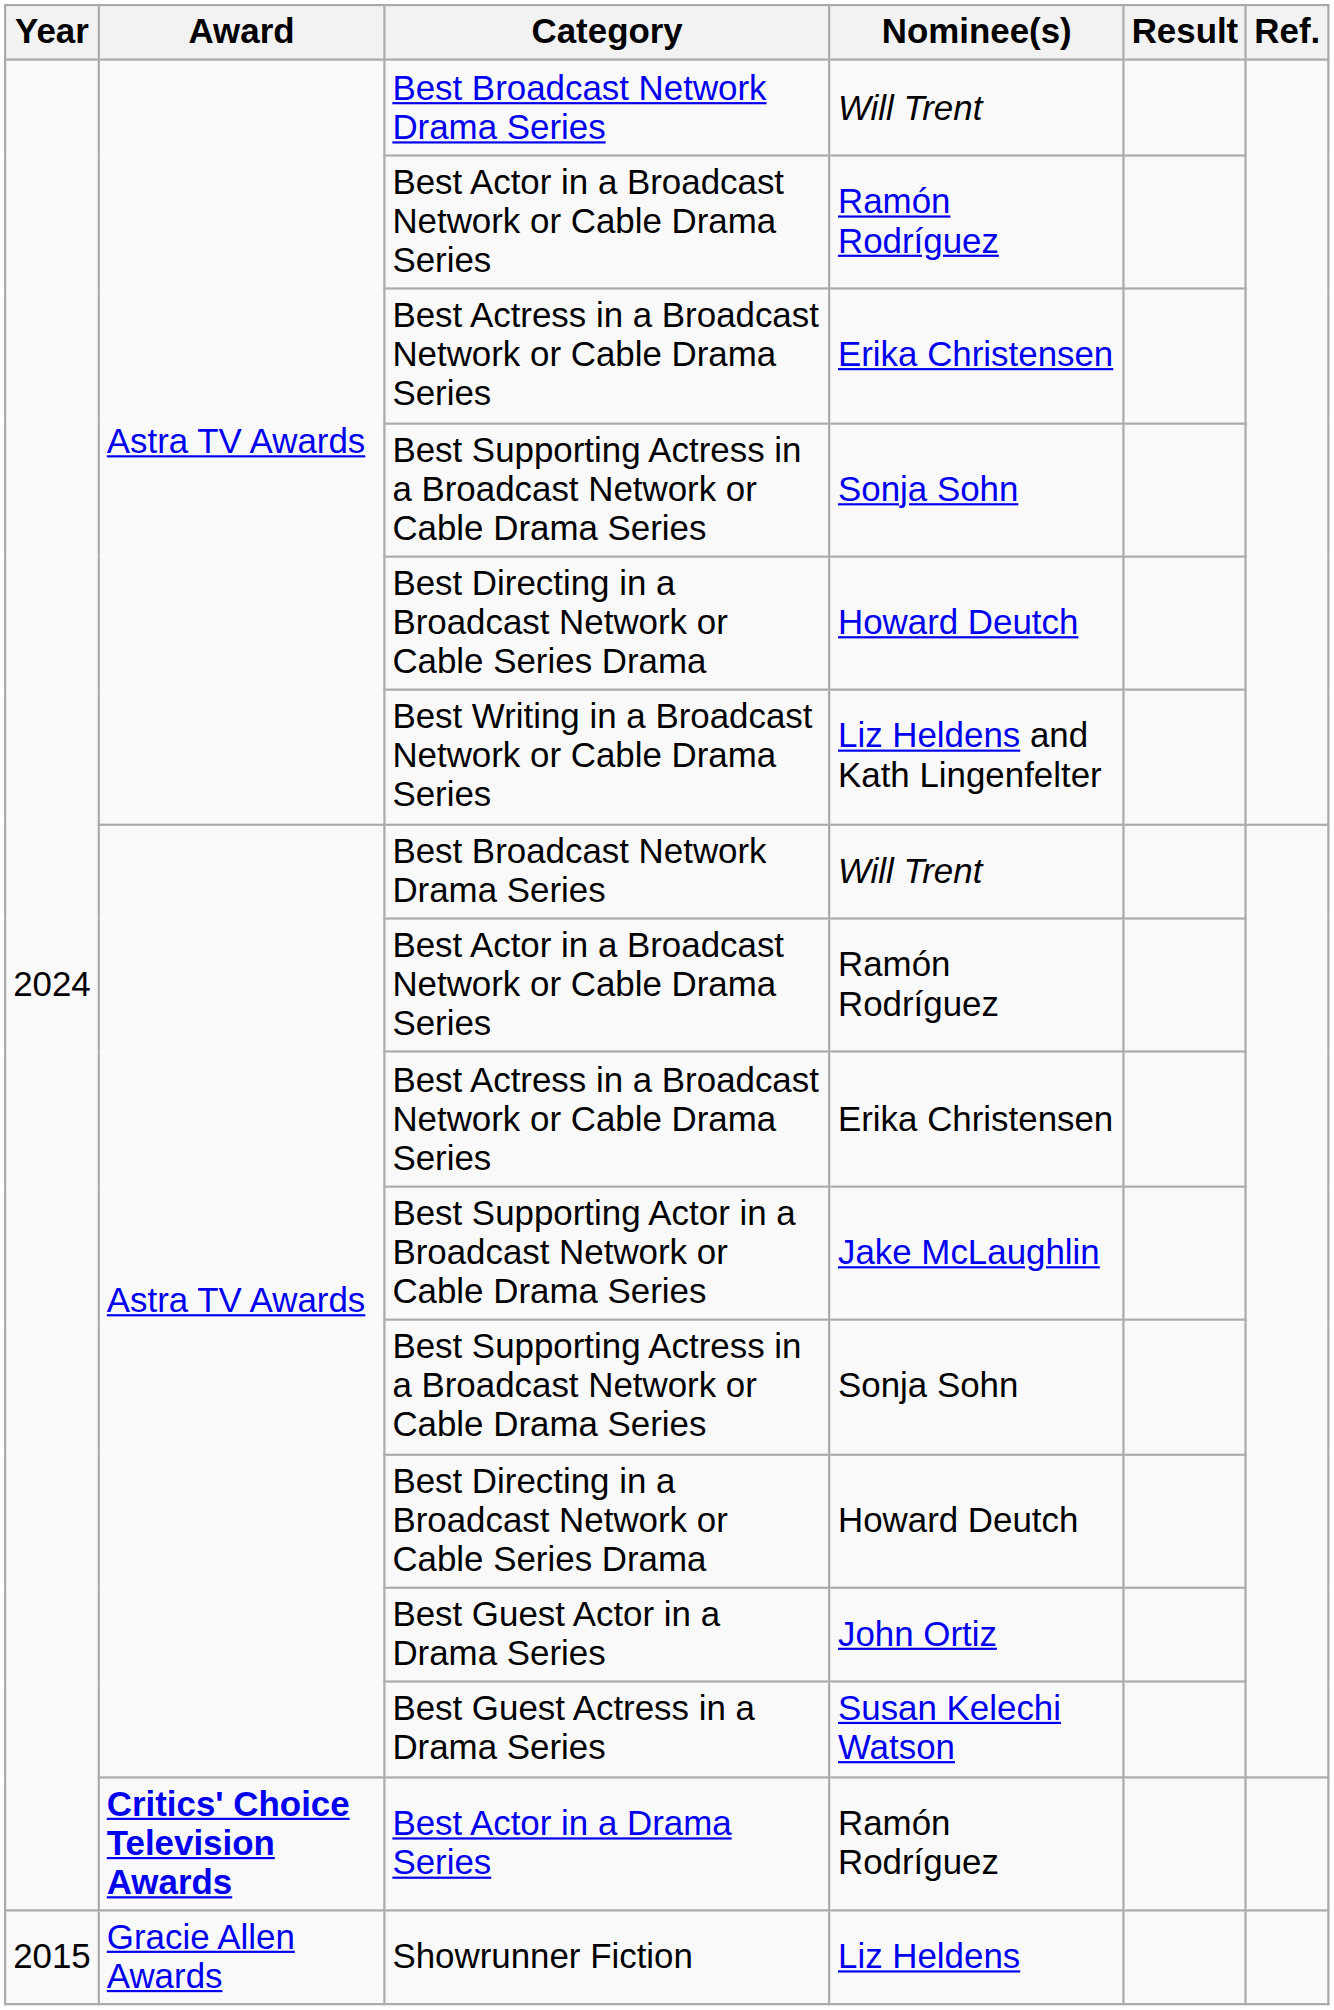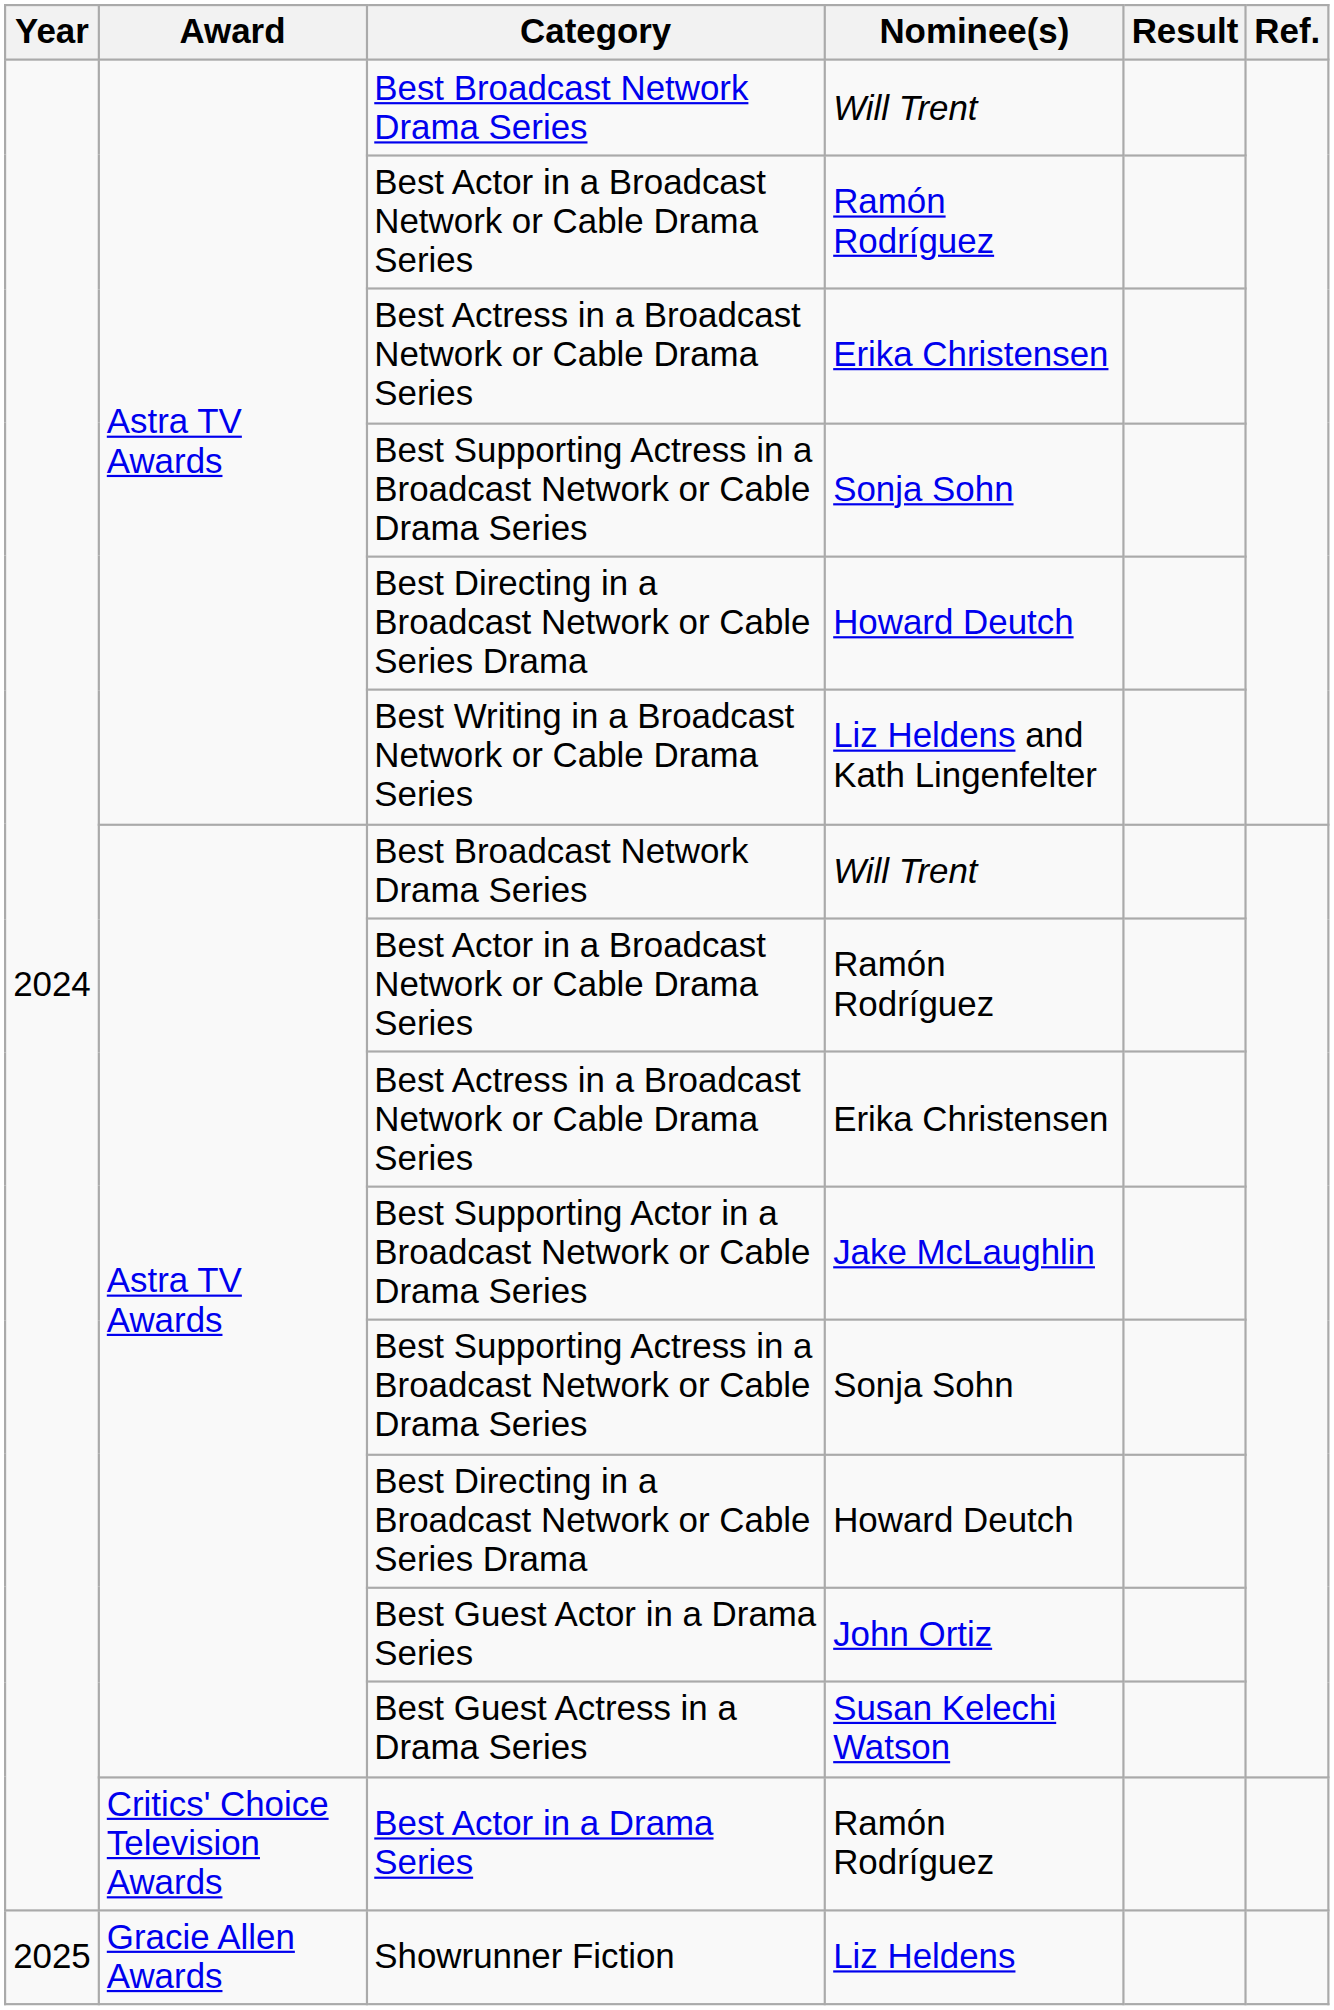 <table class="wikitable">
 <tr>
 <th>Year</th>
 <th>Award</th>
 <th>Category</th>
 <th>Nominee(s)</th>
 <th>Result</th>
 <th>Ref.</th>
 </tr>
 <tr>
 <td rowspan="15">2024</td>
 <td rowspan="6"><a href='#'>Astra TV Awards</a></td>
 <td><a href='#'>Best Broadcast Network Drama Series</a></td>
 <td><em>Will Trent</em></td>
 <td></td>
 <td align="center" rowspan="6"></td>
 </tr>
 <tr>
 <td>Best Actor in a Broadcast Network or Cable Drama Series</td>
 <td><a href='#'>Ramón Rodríguez</a></td>
 <td></td>
 </tr>
 <tr>
 <td>Best Actress in a Broadcast Network or Cable Drama Series</td>
 <td><a href='#'>Erika Christensen</a></td>
 <td></td>
 </tr>
 <tr>
 <td>Best Supporting Actress in a Broadcast Network or Cable Drama Series</td>
 <td><a href='#'>Sonja Sohn</a></td>
 <td></td>
 </tr>
 <tr>
 <td>Best Directing in a Broadcast Network or Cable Series Drama</td>
 <td><a href='#'>Howard Deutch</a> </td>
 <td></td>
 </tr>
 <tr>
 <td>Best Writing in a Broadcast Network or Cable Drama Series</td>
 <td><a href='#'>Liz Heldens</a> and Kath Lingenfelter </td>
 <td></td>
 </tr>
 <tr>
 <td rowspan="8"><a href='#'>Astra TV Awards</a></td>
 <td>Best Broadcast Network Drama Series</td>
 <td><em>Will Trent</em></td>
 <td></td>
 <td align="center" rowspan="8"> <br> </td>
 </tr>
 <tr>
 <td>Best Actor in a Broadcast Network or Cable Drama Series</td>
 <td>Ramón Rodríguez</td>
 <td></td>
 </tr>
 <tr>
 <td>Best Actress in a Broadcast Network or Cable Drama Series</td>
 <td>Erika Christensen</td>
 <td></td>
 </tr>
 <tr>
 <td>Best Supporting Actor in a Broadcast Network or Cable Drama Series</td>
 <td><a href='#'>Jake McLaughlin</a></td>
 <td></td>
 </tr>
 <tr>
 <td>Best Supporting Actress in a Broadcast Network or Cable Drama Series</td>
 <td>Sonja Sohn</td>
 <td></td>
 </tr>
 <tr>
 <td>Best Directing in a Broadcast Network or Cable Series Drama</td>
 <td>Howard Deutch </td>
 <td></td>
 </tr>
 <tr>
 <td>Best Guest Actor in a Drama Series</td>
 <td><a href='#'>John Ortiz</a></td>
 <td></td>
 </tr>
 <tr>
 <td>Best Guest Actress in a Drama Series</td>
 <td><a href='#'>Susan Kelechi Watson</a></td>
 <td></td>
 </tr>
 <tr>
-<td><strong><a href='#'>Critics' Choice Television Awards</a></strong></td>
+<td><a href='#'>Critics' Choice Television Awards</a></td>
 <td><a href='#'>Best Actor in a Drama Series</a></td>
 <td>Ramón Rodríguez</td>
 <td></td>
 <td align="center"></td>
 </tr>
 <tr>
-<td>2015</td>
+<td>2025</td>
 <td><a href='#'>Gracie Allen Awards</a></td>
 <td>Showrunner Fiction</td>
 <td><a href='#'>Liz Heldens</a></td>
 <td></td>
 <td style="text-align:center;"></td>
 </tr>
 </table>
